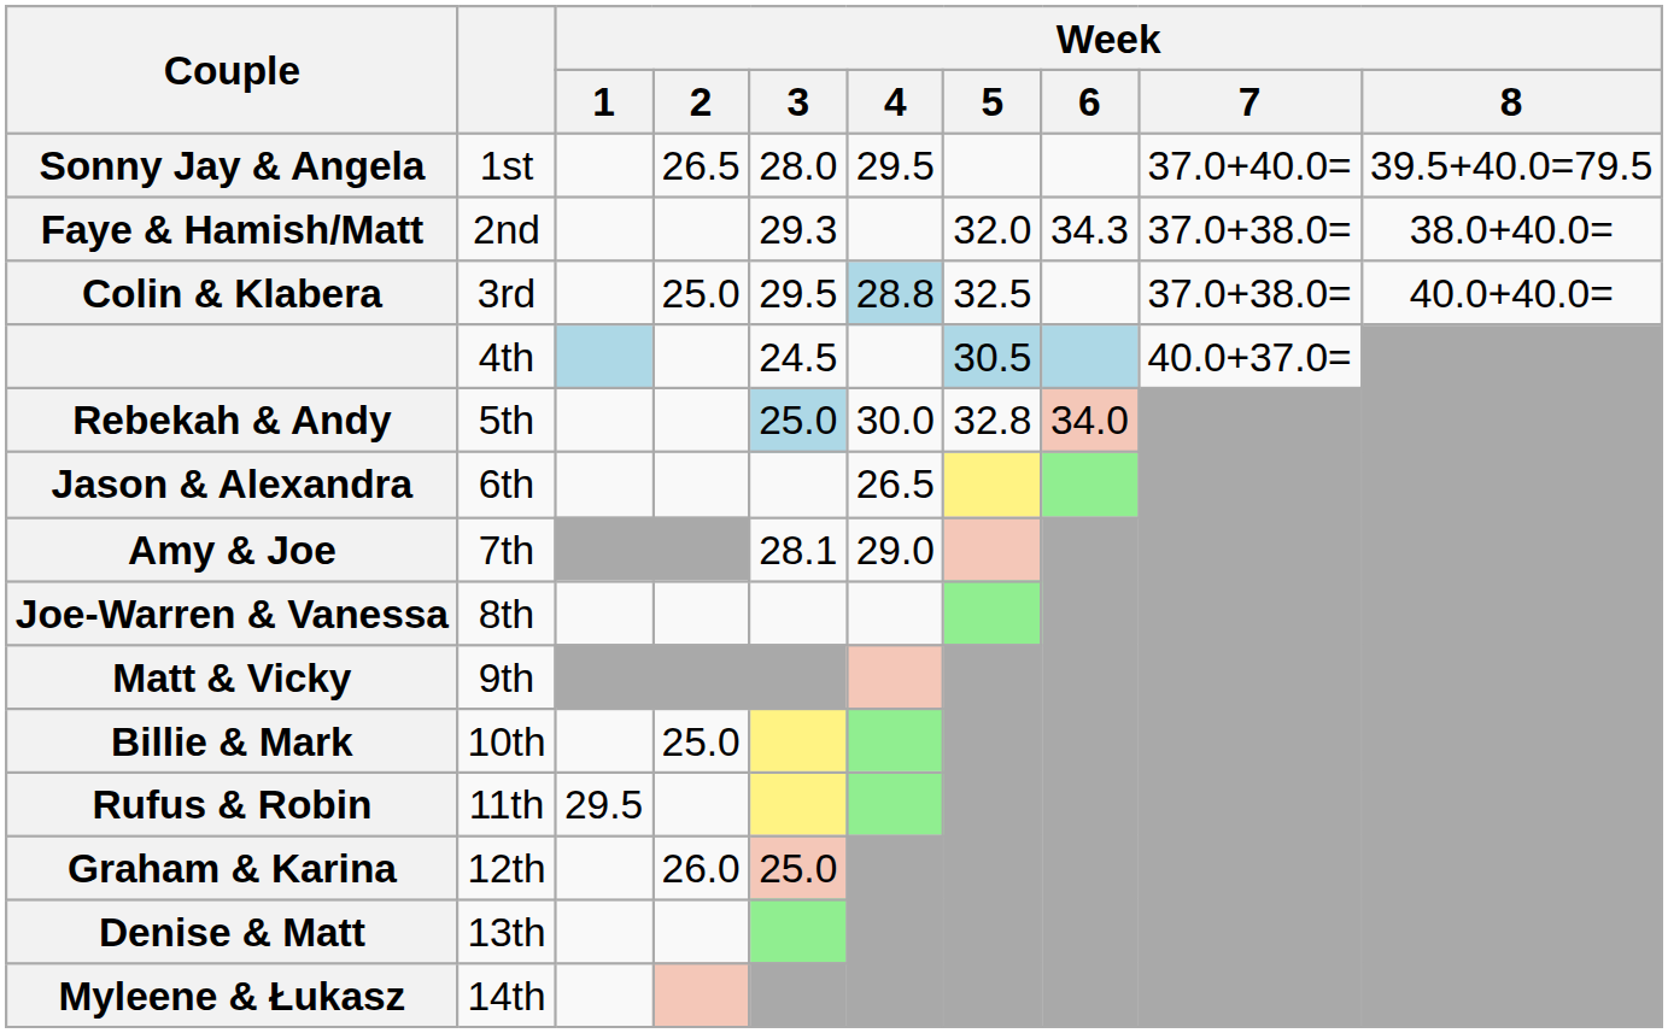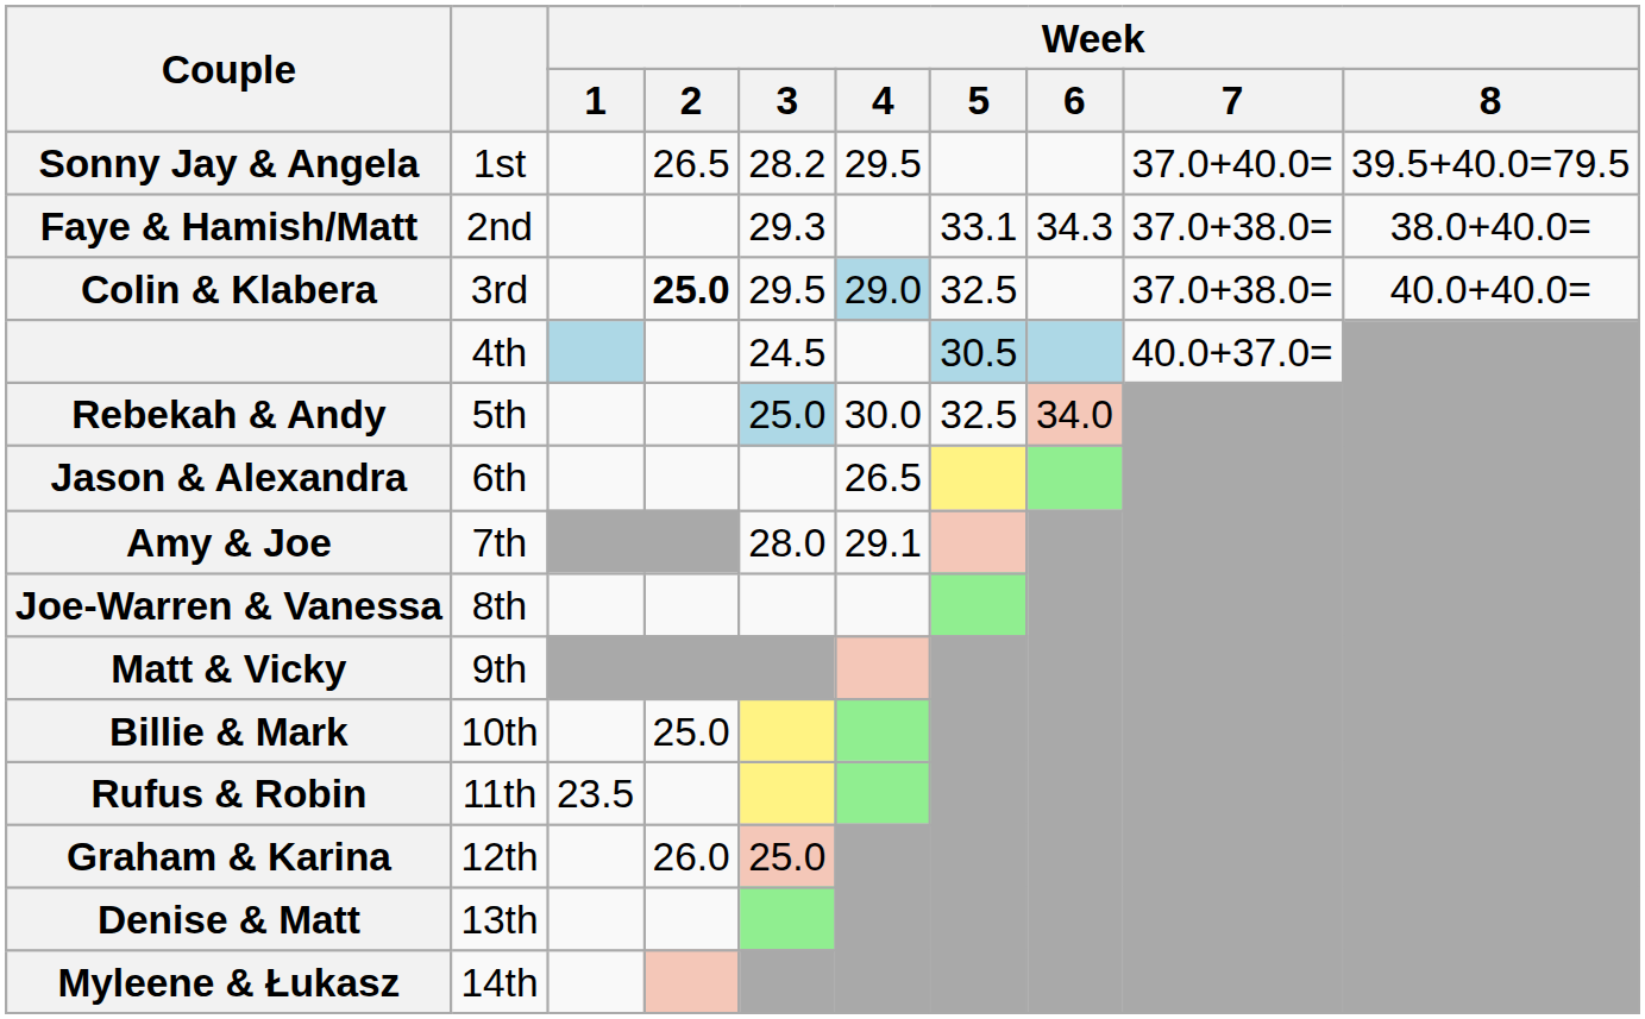 <table class="wikitable sortable" style="text-align:center; font-size:95%"">
 <tr>
 <th scope="col" rowspan=2 style="text-align:center">Couple</th>
 <th scope="col" rowspan=2 style="text-align:center"></th>
 <th colspan="8" style="text-align:center">Week</th>
 </tr>
 <tr>
 <th>1</th>
 <th>2</th>
 <th>3</th>
 <th>4</th>
 <th>5</th>
 <th>6</th>
 <th>7</th>
 <th>8</th>
 </tr>
 <tr>
 <th scope="row">Sonny Jay & Angela</th>
 <td>1st</td>
 <td></td>
 <td>26.5</td>
-<td>28.0</td>
+<td>28.2</td>
 <td>29.5</td>
 <td></td>
 <td></td>
 <td>37.0+40.0=</td>
 <td>39.5+40.0=79.5</td>
 </tr>
 <tr>
 <th scope="row">Faye & Hamish/Matt</th>
 <td>2nd</td>
 <td></td>
 <td></td>
 <td>29.3</td>
 <td></td>
-<td>32.0</td>
+<td>33.1</td>
 <td>34.3</td>
 <td>37.0+38.0=</td>
 <td>38.0+40.0=</td>
 </tr>
 <tr>
 <th scope="row">Colin & Klabera</th>
 <td>3rd</td>
 <td></td>
-<td>25.0</td>
+<td><strong>25.0</strong></td>
 <td>29.5</td>
-<td bgcolor="lightblue">28.8</td>
+<td bgcolor="lightblue">29.0</td>
 <td>32.5</td>
 <td></td>
 <td>37.0+38.0=</td>
 <td>40.0+40.0=</td>
 </tr>
 <tr>
 <th scope="row"></th>
 <td>4th</td>
 <td bgcolor="lightblue"></td>
 <td></td>
 <td>24.5</td>
 <td></td>
 <td bgcolor="lightblue">30.5</td>
 <td bgcolor="lightblue"></td>
 <td>40.0+37.0=</td>
 <td colspan="1" rowspan="11" bgcolor="darkgrey"></td>
 </tr>
 <tr>
 <th scope="row">Rebekah & Andy</th>
 <td>5th</td>
 <td></td>
 <td></td>
 <td bgcolor="lightblue">25.0</td>
 <td>30.0</td>
-<td>32.8</td>
+<td>32.5</td>
 <td bgcolor="#f4c7b8">34.0</td>
 <td rowspan="10" bgcolor="darkgrey"></td>
 </tr>
 <tr>
 <th scope="row">Jason & Alexandra</th>
 <td>6th</td>
 <td></td>
 <td></td>
 <td></td>
 <td>26.5</td>
 <td bgcolor="fff383"></td>
 <td bgcolor="lightgreen"></td>
 </tr>
 <tr>
 <th scope="row">Amy & Joe</th>
 <td>7th</td>
 <td colspan="2" bgcolor="darkgray"></td>
-<td>28.1</td>
-<td>29.0</td>
+<td>28.0</td>
+<td>29.1</td>
 <td bgcolor="#f4c7b8"></td>
 <td rowspan="8" bgcolor="darkgrey"></td>
 </tr>
 <tr>
 <th scope="row">Joe-Warren & Vanessa</th>
 <td>8th</td>
 <td></td>
 <td></td>
 <td></td>
 <td></td>
 <td bgcolor="lightgreen"></td>
 </tr>
 <tr>
 <th scope="row">Matt & Vicky</th>
 <td>9th</td>
 <td colspan="3" bgcolor="darkgray"></td>
 <td bgcolor="#f4c7b8"></td>
 <td rowspan="6" bgcolor="darkgrey"></td>
 </tr>
 <tr>
 <th scope="row">Billie & Mark</th>
 <td>10th</td>
 <td></td>
 <td>25.0</td>
 <td bgcolor="fff383"></td>
 <td bgcolor="lightgreen"></td>
 </tr>
 <tr>
 <th scope="row">Rufus & Robin</th>
 <td>11th</td>
-<td>29.5</td>
+<td>23.5</td>
 <td></td>
 <td bgcolor="fff383"></td>
 <td bgcolor="lightgreen"></td>
 </tr>
 <tr>
 <th scope="row">Graham & Karina</th>
 <td>12th</td>
 <td></td>
 <td>26.0</td>
 <td bgcolor="#f4c7b8">25.0</td>
 <td rowspan="3" bgcolor="darkgrey"></td>
 </tr>
 <tr>
 <th scope="row">Denise & Matt</th>
 <td>13th</td>
 <td></td>
 <td></td>
 <td bgcolor="lightgreen"></td>
 </tr>
 <tr>
 <th scope="row">Myleene & Łukasz</th>
 <td>14th</td>
 <td></td>
 <td bgcolor="#f4c7b8"></td>
 <td bgcolor="darkgrey"></td>
 </tr>
 </table>
